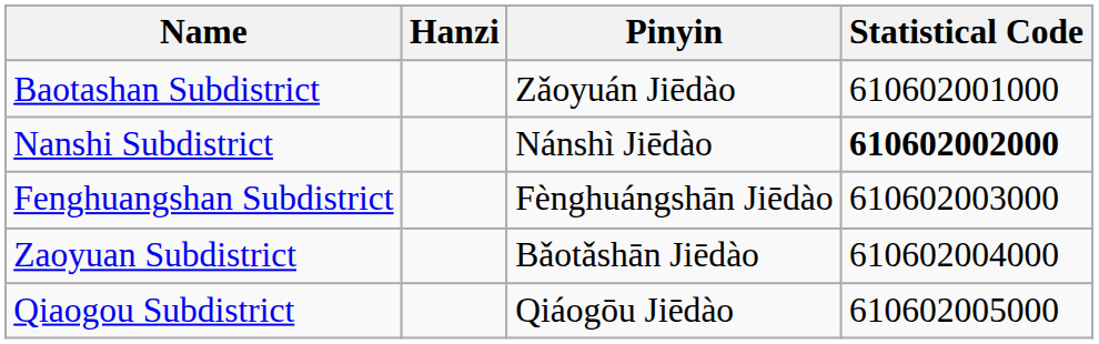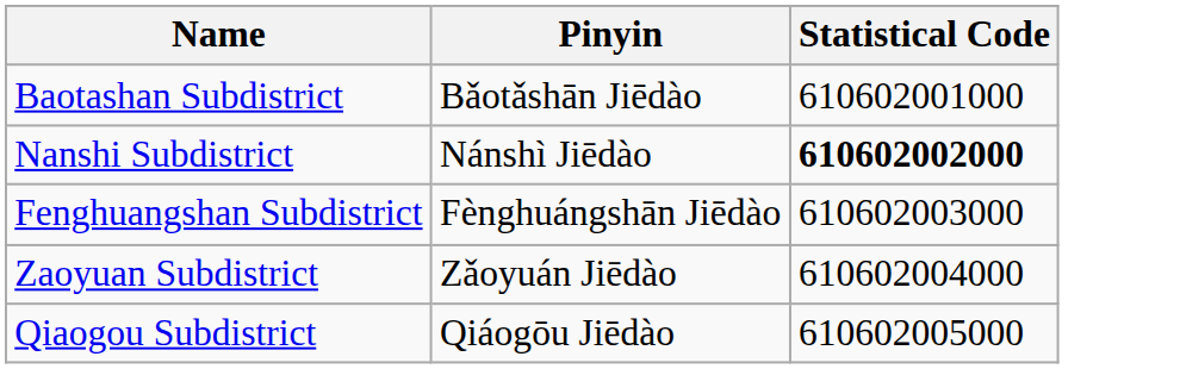 <table class="wikitable">
 <tr>
 <th>Name</th>
-<th>Hanzi</th>
 <th>Pinyin</th>
 <th>Statistical Code</th>
 </tr>
 <tr>
 <td><a href='#'>Baotashan Subdistrict</a></td>
-<td></td>
-<td>Zǎoyuán Jiēdào</td>
+<td>Bǎotǎshān Jiēdào</td>
 <td>610602001000</td>
 </tr>
 <tr>
 <td><a href='#'>Nanshi Subdistrict</a></td>
-<td></td>
 <td>Nánshì Jiēdào</td>
 <td><strong>610602002000</strong></td>
 </tr>
 <tr>
 <td><a href='#'>Fenghuangshan Subdistrict</a></td>
-<td></td>
 <td>Fènghuángshān Jiēdào</td>
 <td>610602003000</td>
 </tr>
 <tr>
 <td><a href='#'>Zaoyuan Subdistrict</a></td>
-<td></td>
-<td>Bǎotǎshān Jiēdào</td>
+<td>Zǎoyuán Jiēdào</td>
 <td>610602004000</td>
 </tr>
 <tr>
 <td><a href='#'>Qiaogou Subdistrict</a></td>
-<td></td>
 <td>Qiáogōu Jiēdào</td>
 <td>610602005000</td>
 </tr>
 </table>
